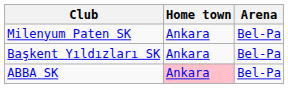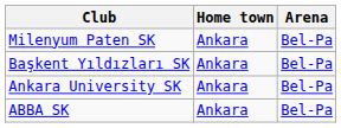 <table class="wikitable">
 <tr>
 <th>Club</th>
 <th>Home town</th>
 <th>Arena</th>
 </tr>
 <tr>
 <td><a href='#'>Milenyum Paten SK</a></td>
 <td><a href='#'>Ankara</a></td>
 <td><a href='#'>Bel-Pa</a></td>
 </tr>
 <tr>
 <td><a href='#'>Başkent Yıldızları SK</a></td>
 <td><a href='#'>Ankara</a></td>
 <td><a href='#'>Bel-Pa</a></td>
 </tr>
 <tr>
+<td><a href='#'>Ankara University SK</a></td>
+<td><a href='#'>Ankara</a></td>
+<td><a href='#'>Bel-Pa</a></td>
+</tr>
+<tr>
 <td><a href='#'>ABBA SK</a></td>
-<td style="background: pink;"><a href='#'>Ankara</a></td>
+<td><a href='#'>Ankara</a></td>
 <td><a href='#'>Bel-Pa</a></td>
 </tr>
 </table>
